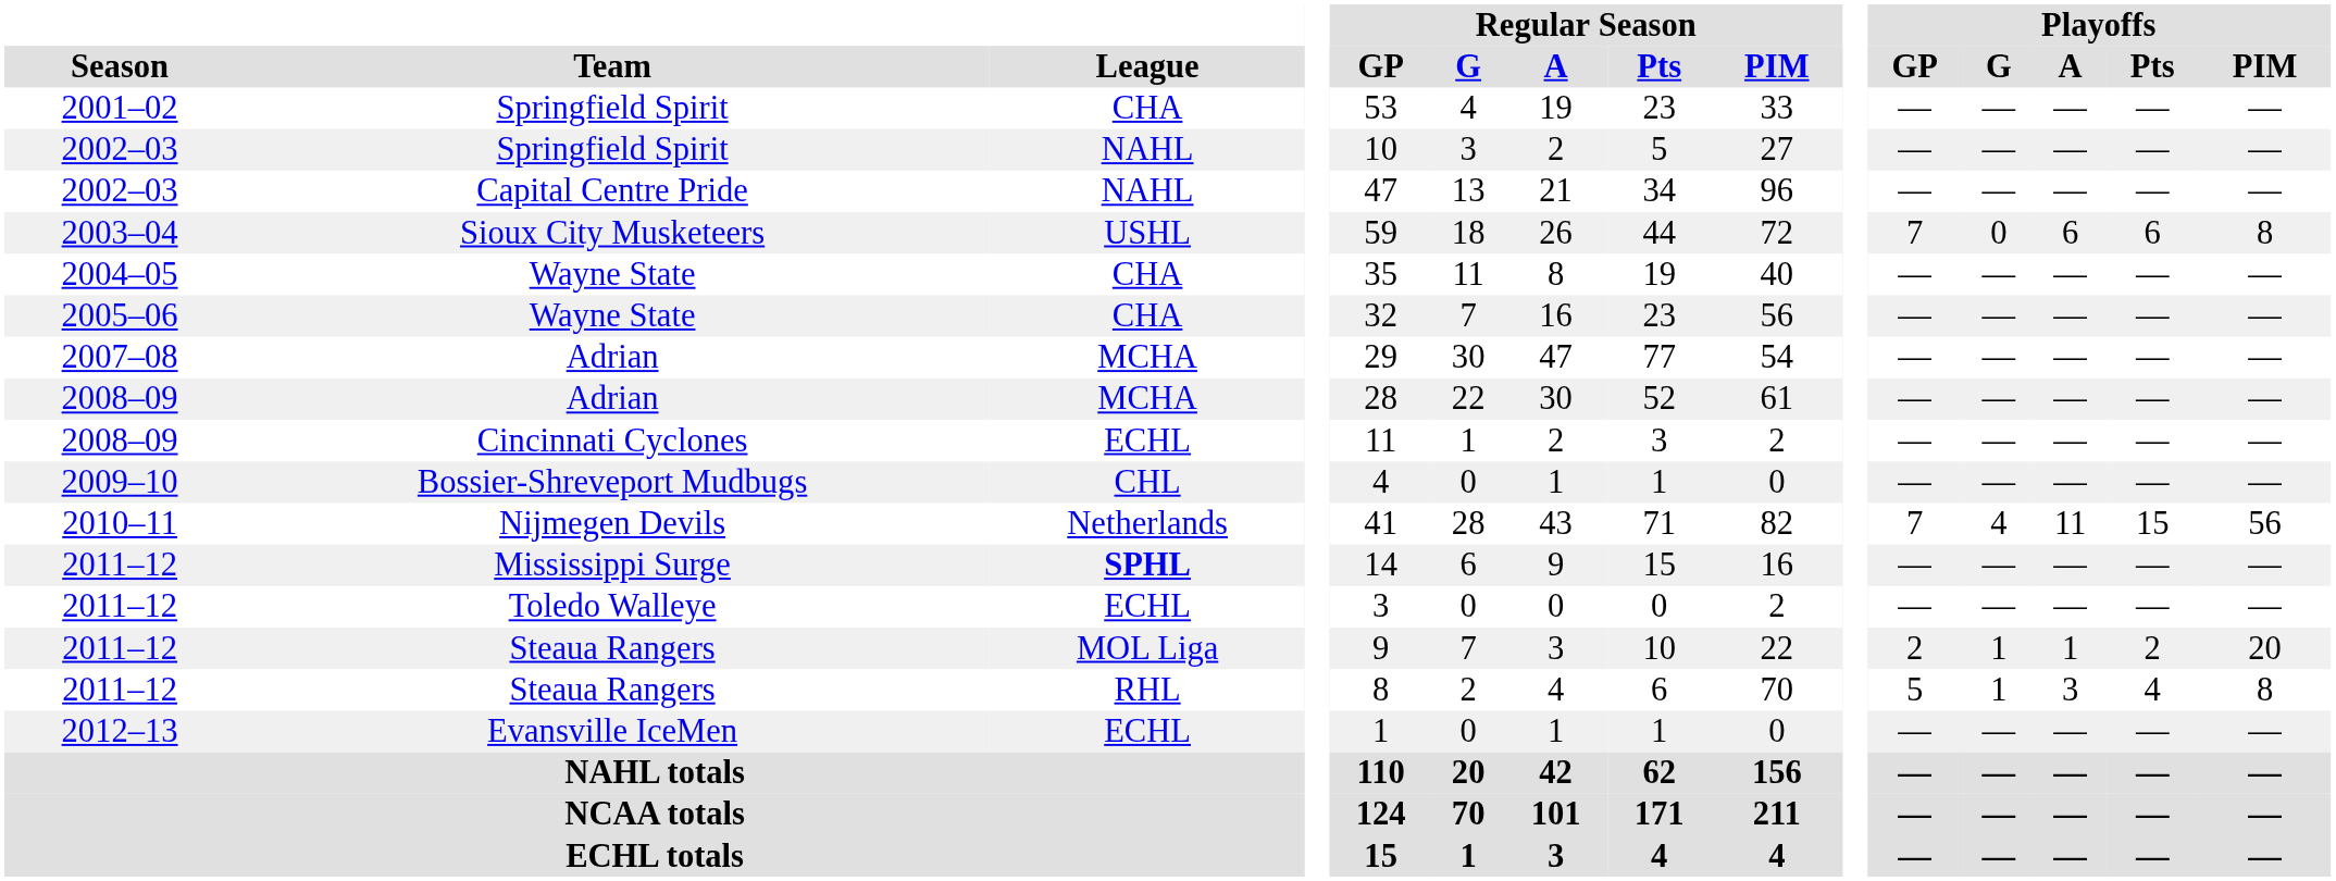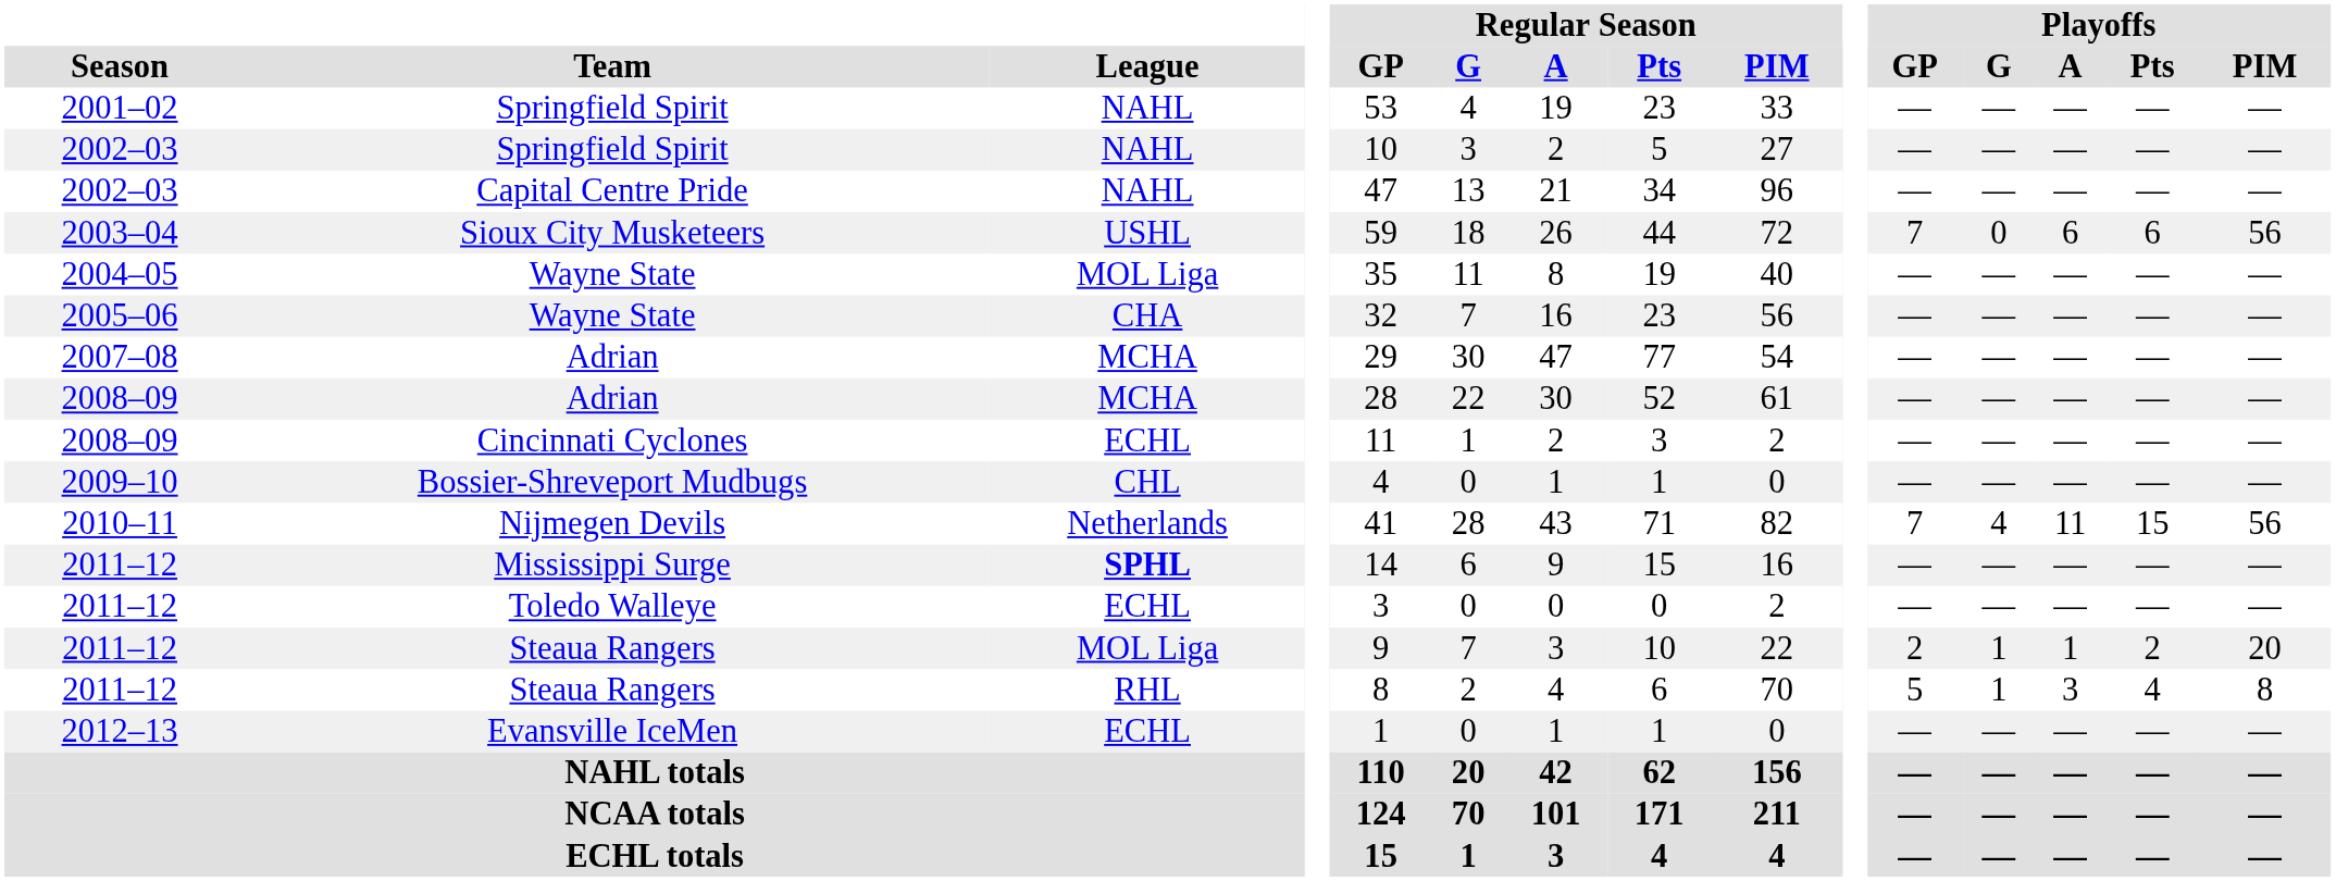 <table border="0" cellpadding="1" cellspacing="0" style="text-align:center; width:70em">
 <tr bgcolor="#e0e0e0">
 <th colspan="3"  bgcolor="#ffffff"> </th>
 <th rowspan="99" bgcolor="#ffffff"> </th>
 <th colspan="5">Regular Season</th>
 <th rowspan="99" bgcolor="#ffffff"> </th>
 <th colspan="5">Playoffs</th>
 </tr>
 <tr bgcolor="#e0e0e0">
 <th>Season</th>
 <th>Team</th>
 <th>League</th>
 <th>GP</th>
 <th><a href='#'>G</a></th>
 <th><a href='#'>A</a></th>
 <th><a href='#'>Pts</a></th>
 <th><a href='#'>PIM</a></th>
 <th>GP</th>
 <th>G</th>
 <th>A</th>
 <th>Pts</th>
 <th>PIM</th>
 </tr>
 <tr>
 <td><a href='#'>2001–02</a></td>
 <td><a href='#'>Springfield Spirit</a></td>
-<td><a href='#'>CHA</a></td>
+<td><a href='#'>NAHL</a></td>
 <td>53</td>
 <td>4</td>
 <td>19</td>
 <td>23</td>
 <td>33</td>
 <td>—</td>
 <td>—</td>
 <td>—</td>
 <td>—</td>
 <td>—</td>
 </tr>
 <tr bgcolor="f0f0f0">
 <td><a href='#'>2002–03</a></td>
 <td><a href='#'>Springfield Spirit</a></td>
 <td><a href='#'>NAHL</a></td>
 <td>10</td>
 <td>3</td>
 <td>2</td>
 <td>5</td>
 <td>27</td>
 <td>—</td>
 <td>—</td>
 <td>—</td>
 <td>—</td>
 <td>—</td>
 </tr>
 <tr>
 <td><a href='#'>2002–03</a></td>
 <td><a href='#'>Capital Centre Pride</a></td>
 <td><a href='#'>NAHL</a></td>
 <td>47</td>
 <td>13</td>
 <td>21</td>
 <td>34</td>
 <td>96</td>
 <td>—</td>
 <td>—</td>
 <td>—</td>
 <td>—</td>
 <td>—</td>
 </tr>
 <tr bgcolor="f0f0f0">
 <td><a href='#'>2003–04</a></td>
 <td><a href='#'>Sioux City Musketeers</a></td>
 <td><a href='#'>USHL</a></td>
 <td>59</td>
 <td>18</td>
 <td>26</td>
 <td>44</td>
 <td>72</td>
 <td>7</td>
 <td>0</td>
 <td>6</td>
 <td>6</td>
-<td>8</td>
+<td>56</td>
 </tr>
 <tr>
 <td><a href='#'>2004–05</a></td>
 <td><a href='#'>Wayne State</a></td>
-<td><a href='#'>CHA</a></td>
+<td><a href='#'>MOL Liga</a></td>
 <td>35</td>
 <td>11</td>
 <td>8</td>
 <td>19</td>
 <td>40</td>
 <td>—</td>
 <td>—</td>
 <td>—</td>
 <td>—</td>
 <td>—</td>
 </tr>
 <tr bgcolor="f0f0f0">
 <td><a href='#'>2005–06</a></td>
 <td><a href='#'>Wayne State</a></td>
 <td><a href='#'>CHA</a></td>
 <td>32</td>
 <td>7</td>
 <td>16</td>
 <td>23</td>
 <td>56</td>
 <td>—</td>
 <td>—</td>
 <td>—</td>
 <td>—</td>
 <td>—</td>
 </tr>
 <tr>
 <td><a href='#'>2007–08</a></td>
 <td><a href='#'>Adrian</a></td>
 <td><a href='#'>MCHA</a></td>
 <td>29</td>
 <td>30</td>
 <td>47</td>
 <td>77</td>
 <td>54</td>
 <td>—</td>
 <td>—</td>
 <td>—</td>
 <td>—</td>
 <td>—</td>
 </tr>
 <tr bgcolor="f0f0f0">
 <td><a href='#'>2008–09</a></td>
 <td><a href='#'>Adrian</a></td>
 <td><a href='#'>MCHA</a></td>
 <td>28</td>
 <td>22</td>
 <td>30</td>
 <td>52</td>
 <td>61</td>
 <td>—</td>
 <td>—</td>
 <td>—</td>
 <td>—</td>
 <td>—</td>
 </tr>
 <tr>
 <td><a href='#'>2008–09</a></td>
 <td><a href='#'>Cincinnati Cyclones</a></td>
 <td><a href='#'>ECHL</a></td>
 <td>11</td>
 <td>1</td>
 <td>2</td>
 <td>3</td>
 <td>2</td>
 <td>—</td>
 <td>—</td>
 <td>—</td>
 <td>—</td>
 <td>—</td>
 </tr>
 <tr bgcolor="f0f0f0">
 <td><a href='#'>2009–10</a></td>
 <td><a href='#'>Bossier-Shreveport Mudbugs</a></td>
 <td><a href='#'>CHL</a></td>
 <td>4</td>
 <td>0</td>
 <td>1</td>
 <td>1</td>
 <td>0</td>
 <td>—</td>
 <td>—</td>
 <td>—</td>
 <td>—</td>
 <td>—</td>
 </tr>
 <tr>
 <td><a href='#'>2010–11</a></td>
 <td><a href='#'>Nijmegen Devils</a></td>
 <td><a href='#'>Netherlands</a></td>
 <td>41</td>
 <td>28</td>
 <td>43</td>
 <td>71</td>
 <td>82</td>
 <td>7</td>
 <td>4</td>
 <td>11</td>
 <td>15</td>
 <td>56</td>
 </tr>
 <tr bgcolor="f0f0f0">
 <td><a href='#'>2011–12</a></td>
 <td><a href='#'>Mississippi Surge</a></td>
 <td><strong><a href='#'>SPHL</a></strong></td>
 <td>14</td>
 <td>6</td>
 <td>9</td>
 <td>15</td>
 <td>16</td>
 <td>—</td>
 <td>—</td>
 <td>—</td>
 <td>—</td>
 <td>—</td>
 </tr>
 <tr>
 <td><a href='#'>2011–12</a></td>
 <td><a href='#'>Toledo Walleye</a></td>
 <td><a href='#'>ECHL</a></td>
 <td>3</td>
 <td>0</td>
 <td>0</td>
 <td>0</td>
 <td>2</td>
 <td>—</td>
 <td>—</td>
 <td>—</td>
 <td>—</td>
 <td>—</td>
 </tr>
 <tr bgcolor="f0f0f0">
 <td><a href='#'>2011–12</a></td>
 <td><a href='#'>Steaua Rangers</a></td>
 <td><a href='#'>MOL Liga</a></td>
 <td>9</td>
 <td>7</td>
 <td>3</td>
 <td>10</td>
 <td>22</td>
 <td>2</td>
 <td>1</td>
 <td>1</td>
 <td>2</td>
 <td>20</td>
 </tr>
 <tr>
 <td><a href='#'>2011–12</a></td>
 <td><a href='#'>Steaua Rangers</a></td>
 <td><a href='#'>RHL</a></td>
 <td>8</td>
 <td>2</td>
 <td>4</td>
 <td>6</td>
 <td>70</td>
 <td>5</td>
 <td>1</td>
 <td>3</td>
 <td>4</td>
 <td>8</td>
 </tr>
 <tr bgcolor="f0f0f0">
 <td><a href='#'>2012–13</a></td>
 <td><a href='#'>Evansville IceMen</a></td>
 <td><a href='#'>ECHL</a></td>
 <td>1</td>
 <td>0</td>
 <td>1</td>
 <td>1</td>
 <td>0</td>
 <td>—</td>
 <td>—</td>
 <td>—</td>
 <td>—</td>
 <td>—</td>
 </tr>
 <tr bgcolor="e0e0e0">
 <th colspan="3">NAHL totals</th>
 <th>110</th>
 <th>20</th>
 <th>42</th>
 <th>62</th>
 <th>156</th>
 <th>—</th>
 <th>—</th>
 <th>—</th>
 <th>—</th>
 <th>—</th>
 </tr>
 <tr bgcolor="e0e0e0">
 <th colspan="3">NCAA totals</th>
 <th>124</th>
 <th>70</th>
 <th>101</th>
 <th>171</th>
 <th>211</th>
 <th>—</th>
 <th>—</th>
 <th>—</th>
 <th>—</th>
 <th>—</th>
 </tr>
 <tr bgcolor="e0e0e0">
 <th colspan="3">ECHL totals</th>
 <th>15</th>
 <th>1</th>
 <th>3</th>
 <th>4</th>
 <th>4</th>
 <th>—</th>
 <th>—</th>
 <th>—</th>
 <th>—</th>
 <th>—</th>
 </tr>
 </table>
